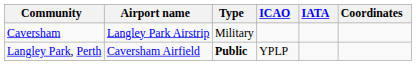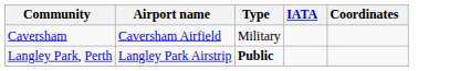 <table class="wikitable sortable" style="width:auto;">
 <tr>
 <th width="*"><strong>Community</strong>  </th>
 <th width="*"><strong>Airport name</strong>  </th>
 <th width="*"><strong>Type</strong>  </th>
-<th width="*"><strong><a href='#'>ICAO</a></strong>  </th>
 <th width="*"><strong><a href='#'>IATA</a></strong>  </th>
 <th width="*"><strong>Coordinates</strong>  </th>
 </tr>
 <tr>
 <td><a href='#'>Caversham</a></td>
-<td><a href='#'>Langley Park Airstrip</a></td>
+<td><a href='#'>Caversham Airfield</a></td>
 <td>Military</td>
-<td></td>
 <td></td>
 <td></td>
 </tr>
 <tr>
 <td><a href='#'>Langley Park</a>, <a href='#'>Perth</a></td>
-<td><a href='#'>Caversham Airfield</a></td>
+<td><a href='#'>Langley Park Airstrip</a></td>
 <td><strong>Public</strong></td>
-<td>YPLP</td>
 <td></td>
 <td></td>
 </tr>
 </table>
